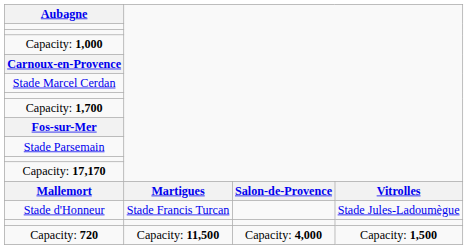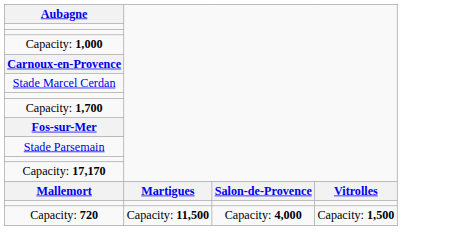 <table class="wikitable" style="text-align:center">
 <tr>
 <th><a href='#'>Aubagne</a></th>
 <td colspan=3 rowspan=12></td>
 </tr>
 <tr>
 <td></td>
 </tr>
 <tr>
 <td></td>
 </tr>
 <tr>
 <td>Capacity: <strong>1,000</strong></td>
 </tr>
 <tr>
 <th><a href='#'>Carnoux-en-Provence</a></th>
 </tr>
 <tr>
 <td><a href='#'>Stade Marcel Cerdan</a></td>
 </tr>
 <tr>
 <td></td>
 </tr>
 <tr>
 <td>Capacity: <strong>1,700</strong></td>
 </tr>
 <tr>
 <th><a href='#'>Fos-sur-Mer</a></th>
 </tr>
 <tr>
 <td><a href='#'>Stade Parsemain</a></td>
 </tr>
 <tr>
 <td></td>
 </tr>
 <tr>
 <td>Capacity: <strong>17,170</strong></td>
 </tr>
 <tr>
 <th><a href='#'>Mallemort</a></th>
 <th><a href='#'>Martigues</a></th>
 <th><a href='#'>Salon-de-Provence</a></th>
 <th><a href='#'>Vitrolles</a></th>
 </tr>
 <tr>
-<td><a href='#'>Stade d'Honneur</a></td>
-<td><a href='#'>Stade Francis Turcan</a></td>
-<td></td>
-<td><a href='#'>Stade Jules-Ladoumègue</a></td>
-</tr>
-<tr>
 <td></td>
 <td></td>
 <td></td>
 <td></td>
 </tr>
 <tr>
 <td>Capacity: <strong>720</strong></td>
 <td>Capacity: <strong>11,500</strong></td>
 <td>Capacity: <strong>4,000</strong></td>
 <td>Capacity: <strong>1,500</strong></td>
 </tr>
 </table>
